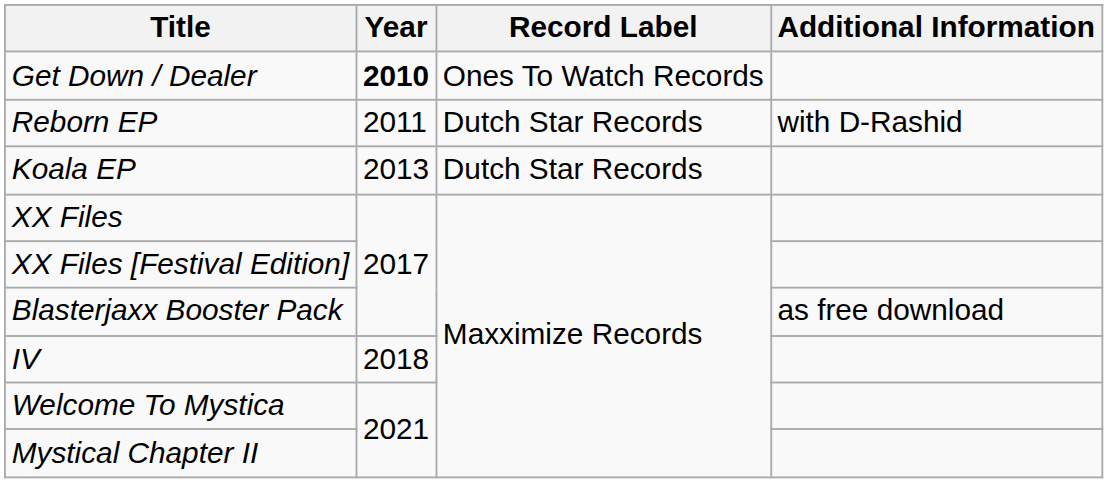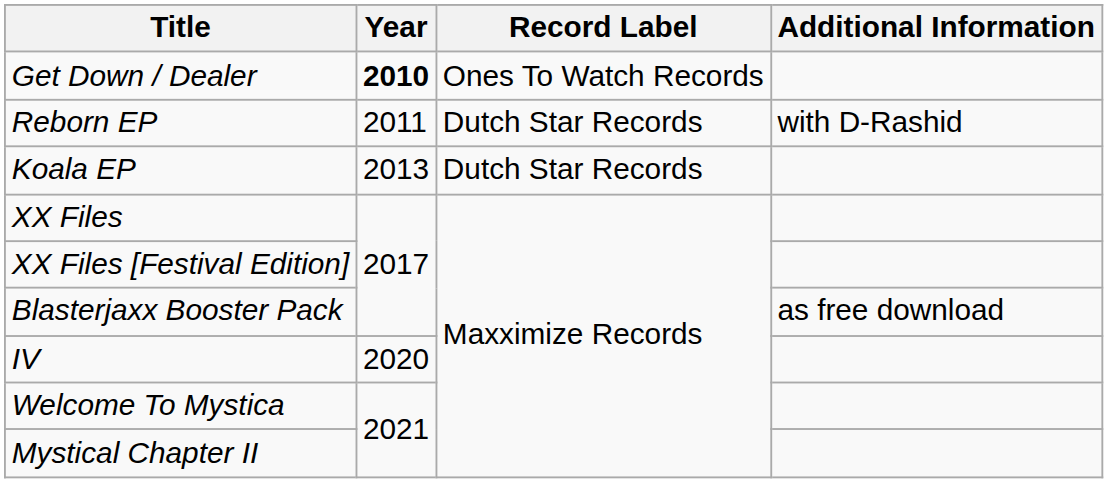 <table class="wikitable plainrowheaders">
 <tr>
 <th>Title</th>
 <th>Year</th>
 <th>Record Label</th>
 <th>Additional Information</th>
 </tr>
 <tr>
 <td><em>Get Down / Dealer</em></td>
 <td><strong>2010</strong></td>
 <td>Ones To Watch Records</td>
 <td></td>
 </tr>
 <tr>
 <td><em>Reborn EP</em></td>
 <td>2011</td>
 <td>Dutch Star Records</td>
 <td>with D-Rashid</td>
 </tr>
 <tr>
 <td><em>Koala EP</em></td>
 <td>2013</td>
 <td>Dutch Star Records</td>
 <td></td>
 </tr>
 <tr>
 <td><em>XX Files</em></td>
 <td rowspan="3">2017</td>
 <td rowspan="6">Maxximize Records</td>
 <td></td>
 </tr>
 <tr>
 <td><em>XX Files [Festival Edition]</em></td>
 <td></td>
 </tr>
 <tr>
 <td><em>Blasterjaxx Booster Pack</em></td>
 <td>as free download</td>
 </tr>
 <tr>
 <td><em>IV</em></td>
-<td>2018</td>
+<td>2020</td>
 <td></td>
 </tr>
 <tr>
 <td><em>Welcome To Mystica</em></td>
 <td rowspan="2">2021</td>
 <td></td>
 </tr>
 <tr>
 <td><em>Mystical Chapter II</em></td>
 <td></td>
 </tr>
 </table>
